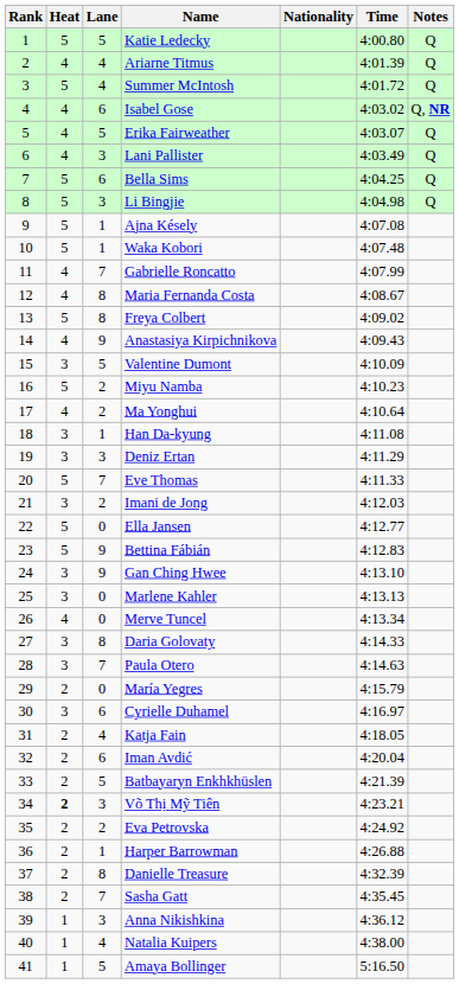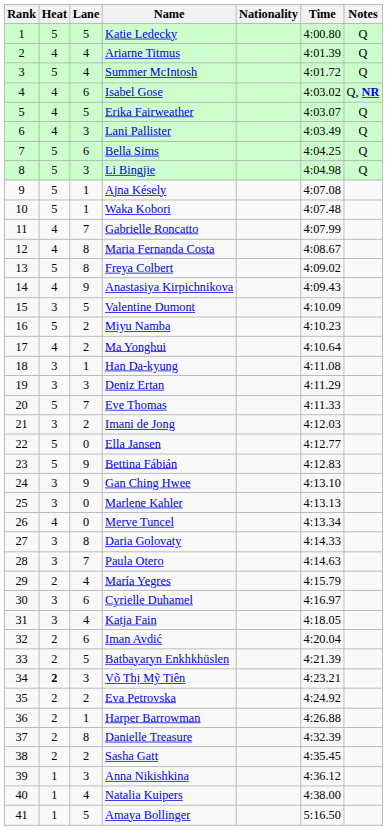 <table class="wikitable sortable" style="text-align:center">
 <tr>
 <th>Rank</th>
 <th>Heat</th>
 <th>Lane</th>
 <th>Name</th>
 <th>Nationality</th>
 <th>Time</th>
 <th>Notes</th>
 </tr>
 <tr bgcolor=ccffcc>
 <td>1</td>
 <td>5</td>
 <td>5</td>
 <td align=left><a href='#'>Katie Ledecky</a></td>
 <td align=left></td>
 <td>4:00.80</td>
 <td>Q</td>
 </tr>
 <tr bgcolor=ccffcc>
 <td>2</td>
 <td>4</td>
 <td>4</td>
 <td align=left><a href='#'>Ariarne Titmus</a></td>
 <td align=left></td>
 <td>4:01.39</td>
 <td>Q</td>
 </tr>
 <tr bgcolor=ccffcc>
 <td>3</td>
 <td>5</td>
 <td>4</td>
 <td align=left><a href='#'>Summer McIntosh</a></td>
 <td align=left></td>
 <td>4:01.72</td>
 <td>Q</td>
 </tr>
 <tr bgcolor=ccffcc>
 <td>4</td>
 <td>4</td>
 <td>6</td>
 <td align=left><a href='#'>Isabel Gose</a></td>
 <td align=left></td>
 <td>4:03.02</td>
 <td>Q, <strong><a href='#'>NR</a></strong></td>
 </tr>
 <tr bgcolor=ccffcc>
 <td>5</td>
 <td>4</td>
 <td>5</td>
 <td align=left><a href='#'>Erika Fairweather</a></td>
 <td align=left></td>
 <td>4:03.07</td>
 <td>Q</td>
 </tr>
 <tr bgcolor=ccffcc>
 <td>6</td>
 <td>4</td>
 <td>3</td>
 <td align=left><a href='#'>Lani Pallister</a></td>
 <td align=left></td>
 <td>4:03.49</td>
 <td>Q</td>
 </tr>
 <tr bgcolor=ccffcc>
 <td>7</td>
 <td>5</td>
 <td>6</td>
 <td align=left><a href='#'>Bella Sims</a></td>
 <td align=left></td>
 <td>4:04.25</td>
 <td>Q</td>
 </tr>
 <tr bgcolor=ccffcc>
 <td>8</td>
 <td>5</td>
 <td>3</td>
 <td align=left><a href='#'>Li Bingjie</a></td>
 <td align=left></td>
 <td>4:04.98</td>
 <td>Q</td>
 </tr>
 <tr>
 <td>9</td>
 <td>5</td>
 <td>1</td>
 <td align=left><a href='#'>Ajna Késely</a></td>
 <td align=left></td>
 <td>4:07.08</td>
 <td></td>
 </tr>
 <tr>
 <td>10</td>
 <td>5</td>
 <td>1</td>
 <td align=left><a href='#'>Waka Kobori</a></td>
 <td align=left></td>
 <td>4:07.48</td>
 <td></td>
 </tr>
 <tr>
 <td>11</td>
 <td>4</td>
 <td>7</td>
 <td align=left><a href='#'>Gabrielle Roncatto</a></td>
 <td align=left></td>
 <td>4:07.99</td>
 <td></td>
 </tr>
 <tr>
 <td>12</td>
 <td>4</td>
 <td>8</td>
 <td align=left><a href='#'>Maria Fernanda Costa</a></td>
 <td align=left></td>
 <td>4:08.67</td>
 <td></td>
 </tr>
 <tr>
 <td>13</td>
 <td>5</td>
 <td>8</td>
 <td align=left><a href='#'>Freya Colbert</a></td>
 <td align=left></td>
 <td>4:09.02</td>
 <td></td>
 </tr>
 <tr>
 <td>14</td>
 <td>4</td>
 <td>9</td>
 <td align=left><a href='#'>Anastasiya Kirpichnikova</a></td>
 <td align=left></td>
 <td>4:09.43</td>
 <td></td>
 </tr>
 <tr>
 <td>15</td>
 <td>3</td>
 <td>5</td>
 <td align=left><a href='#'>Valentine Dumont</a></td>
 <td align=left></td>
 <td>4:10.09</td>
 <td></td>
 </tr>
 <tr>
 <td>16</td>
 <td>5</td>
 <td>2</td>
 <td align=left><a href='#'>Miyu Namba</a></td>
 <td align=left></td>
 <td>4:10.23</td>
 <td></td>
 </tr>
 <tr>
 <td>17</td>
 <td>4</td>
 <td>2</td>
 <td align=left><a href='#'>Ma Yonghui</a></td>
 <td align=left></td>
 <td>4:10.64</td>
 <td></td>
 </tr>
 <tr>
 <td>18</td>
 <td>3</td>
 <td>1</td>
 <td align=left><a href='#'>Han Da-kyung</a></td>
 <td align=left></td>
 <td>4:11.08</td>
 <td></td>
 </tr>
 <tr>
 <td>19</td>
 <td>3</td>
 <td>3</td>
 <td align=left><a href='#'>Deniz Ertan</a></td>
 <td align=left></td>
 <td>4:11.29</td>
 <td></td>
 </tr>
 <tr>
 <td>20</td>
 <td>5</td>
 <td>7</td>
 <td align=left><a href='#'>Eve Thomas</a></td>
 <td align=left></td>
 <td>4:11.33</td>
 <td></td>
 </tr>
 <tr>
 <td>21</td>
 <td>3</td>
 <td>2</td>
 <td align=left><a href='#'>Imani de Jong</a></td>
 <td align=left></td>
 <td>4:12.03</td>
 <td></td>
 </tr>
 <tr>
 <td>22</td>
 <td>5</td>
 <td>0</td>
 <td align=left><a href='#'>Ella Jansen</a></td>
 <td align=left></td>
 <td>4:12.77</td>
 <td></td>
 </tr>
 <tr>
 <td>23</td>
 <td>5</td>
 <td>9</td>
 <td align=left><a href='#'>Bettina Fábián</a></td>
 <td align=left></td>
 <td>4:12.83</td>
 <td></td>
 </tr>
 <tr>
 <td>24</td>
 <td>3</td>
 <td>9</td>
 <td align=left><a href='#'>Gan Ching Hwee</a></td>
 <td align=left></td>
 <td>4:13.10</td>
 <td></td>
 </tr>
 <tr>
 <td>25</td>
 <td>3</td>
 <td>0</td>
 <td align=left><a href='#'>Marlene Kahler</a></td>
 <td align=left></td>
 <td>4:13.13</td>
 <td></td>
 </tr>
 <tr>
 <td>26</td>
 <td>4</td>
 <td>0</td>
 <td align=left><a href='#'>Merve Tuncel</a></td>
 <td align=left></td>
 <td>4:13.34</td>
 <td></td>
 </tr>
 <tr>
 <td>27</td>
 <td>3</td>
 <td>8</td>
 <td align=left><a href='#'>Daria Golovaty</a></td>
 <td align=left></td>
 <td>4:14.33</td>
 <td></td>
 </tr>
 <tr>
 <td>28</td>
 <td>3</td>
 <td>7</td>
 <td align=left><a href='#'>Paula Otero</a></td>
 <td align=left></td>
 <td>4:14.63</td>
 <td></td>
 </tr>
 <tr>
 <td>29</td>
 <td>2</td>
-<td>0</td>
+<td>4</td>
 <td align=left><a href='#'>María Yegres</a></td>
 <td align=left></td>
 <td>4:15.79</td>
 <td></td>
 </tr>
 <tr>
 <td>30</td>
 <td>3</td>
 <td>6</td>
 <td align=left><a href='#'>Cyrielle Duhamel</a></td>
 <td align=left></td>
 <td>4:16.97</td>
 <td></td>
 </tr>
 <tr>
 <td>31</td>
-<td>2</td>
+<td>3</td>
 <td>4</td>
 <td align=left><a href='#'>Katja Fain</a></td>
 <td align=left></td>
 <td>4:18.05</td>
 <td></td>
 </tr>
 <tr>
 <td>32</td>
 <td>2</td>
 <td>6</td>
 <td align=left><a href='#'>Iman Avdić</a></td>
 <td align=left></td>
 <td>4:20.04</td>
 <td></td>
 </tr>
 <tr>
 <td>33</td>
 <td>2</td>
 <td>5</td>
 <td align=left><a href='#'>Batbayaryn Enkhkhüslen</a></td>
 <td align=left></td>
 <td>4:21.39</td>
 <td></td>
 </tr>
 <tr>
 <td>34</td>
 <td><strong>2</strong></td>
 <td>3</td>
 <td align=left><a href='#'>Võ Thị Mỹ Tiên</a></td>
 <td align=left></td>
 <td>4:23.21</td>
 <td></td>
 </tr>
 <tr>
 <td>35</td>
 <td>2</td>
 <td>2</td>
 <td align=left><a href='#'>Eva Petrovska</a></td>
 <td align=left></td>
 <td>4:24.92</td>
 <td></td>
 </tr>
 <tr>
 <td>36</td>
 <td>2</td>
 <td>1</td>
 <td align=left><a href='#'>Harper Barrowman</a></td>
 <td align=left></td>
 <td>4:26.88</td>
 <td></td>
 </tr>
 <tr>
 <td>37</td>
 <td>2</td>
 <td>8</td>
 <td align=left><a href='#'>Danielle Treasure</a></td>
 <td align=left></td>
 <td>4:32.39</td>
 <td></td>
 </tr>
 <tr>
 <td>38</td>
 <td>2</td>
-<td>7</td>
+<td>2</td>
 <td align=left><a href='#'>Sasha Gatt</a></td>
 <td align=left></td>
 <td>4:35.45</td>
 <td></td>
 </tr>
 <tr>
 <td>39</td>
 <td>1</td>
 <td>3</td>
 <td align=left><a href='#'>Anna Nikishkina</a></td>
 <td align=left></td>
 <td>4:36.12</td>
 <td></td>
 </tr>
 <tr>
 <td>40</td>
 <td>1</td>
 <td>4</td>
 <td align=left><a href='#'>Natalia Kuipers</a></td>
 <td align=left></td>
 <td>4:38.00</td>
 <td></td>
 </tr>
 <tr>
 <td>41</td>
 <td>1</td>
 <td>5</td>
 <td align=left><a href='#'>Amaya Bollinger</a></td>
 <td align=left></td>
 <td>5:16.50</td>
 <td></td>
 </tr>
 </table>
